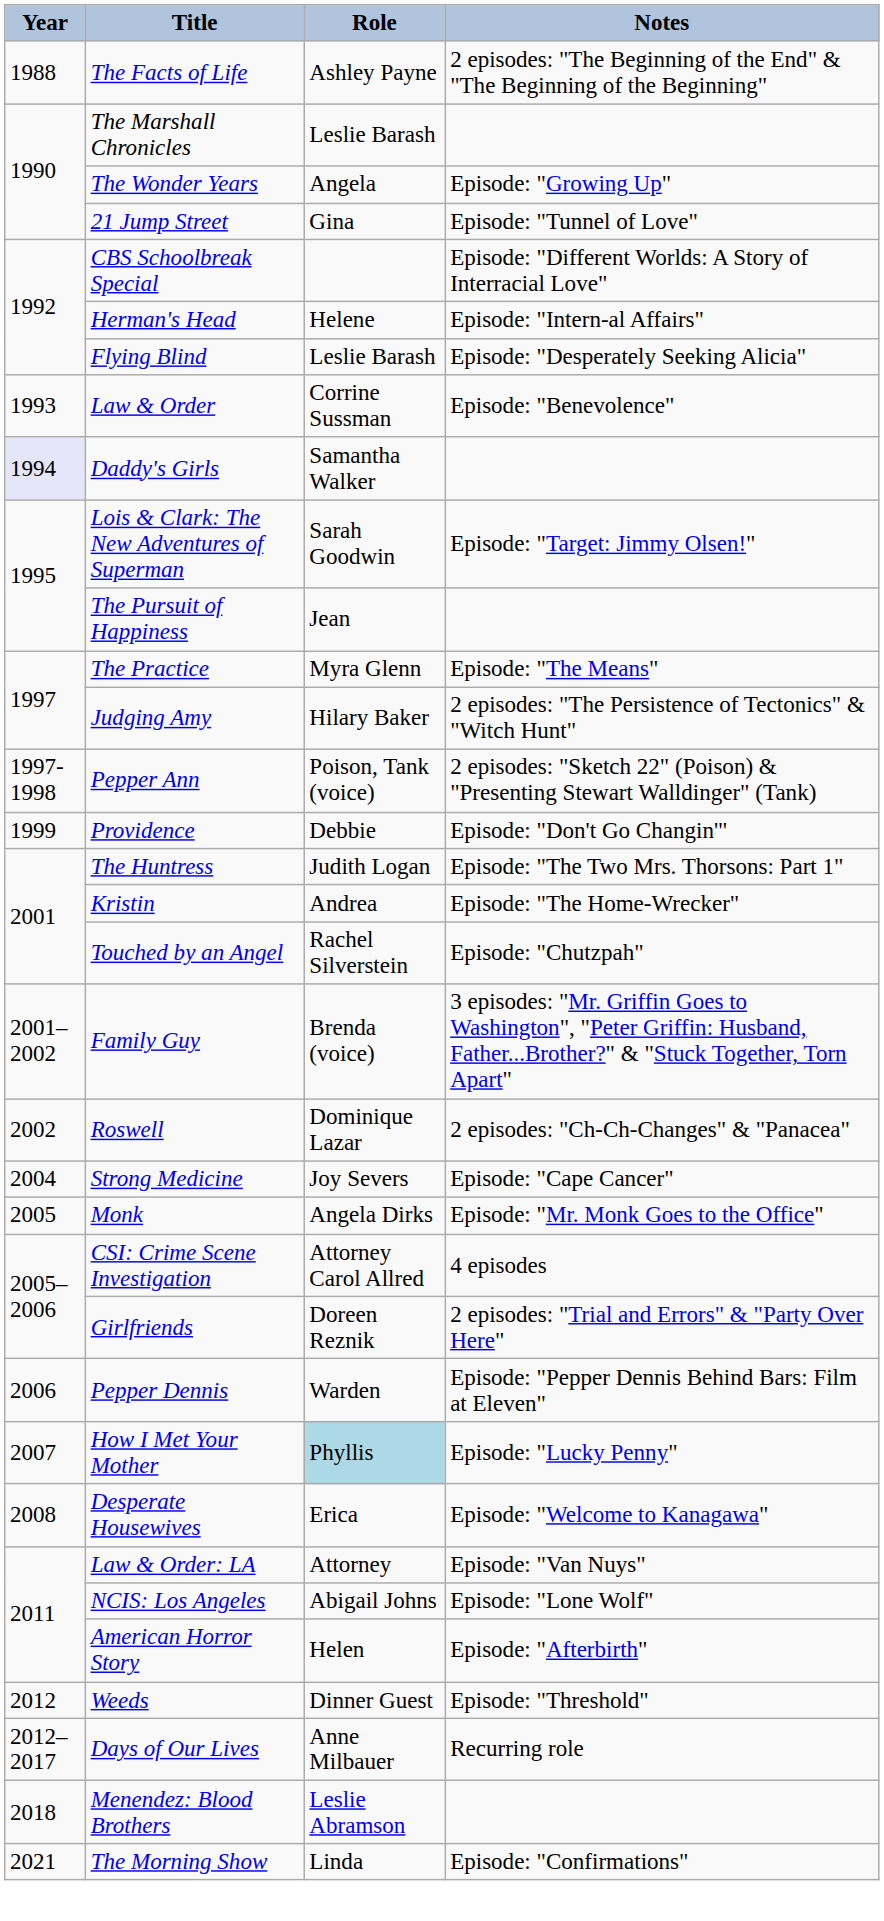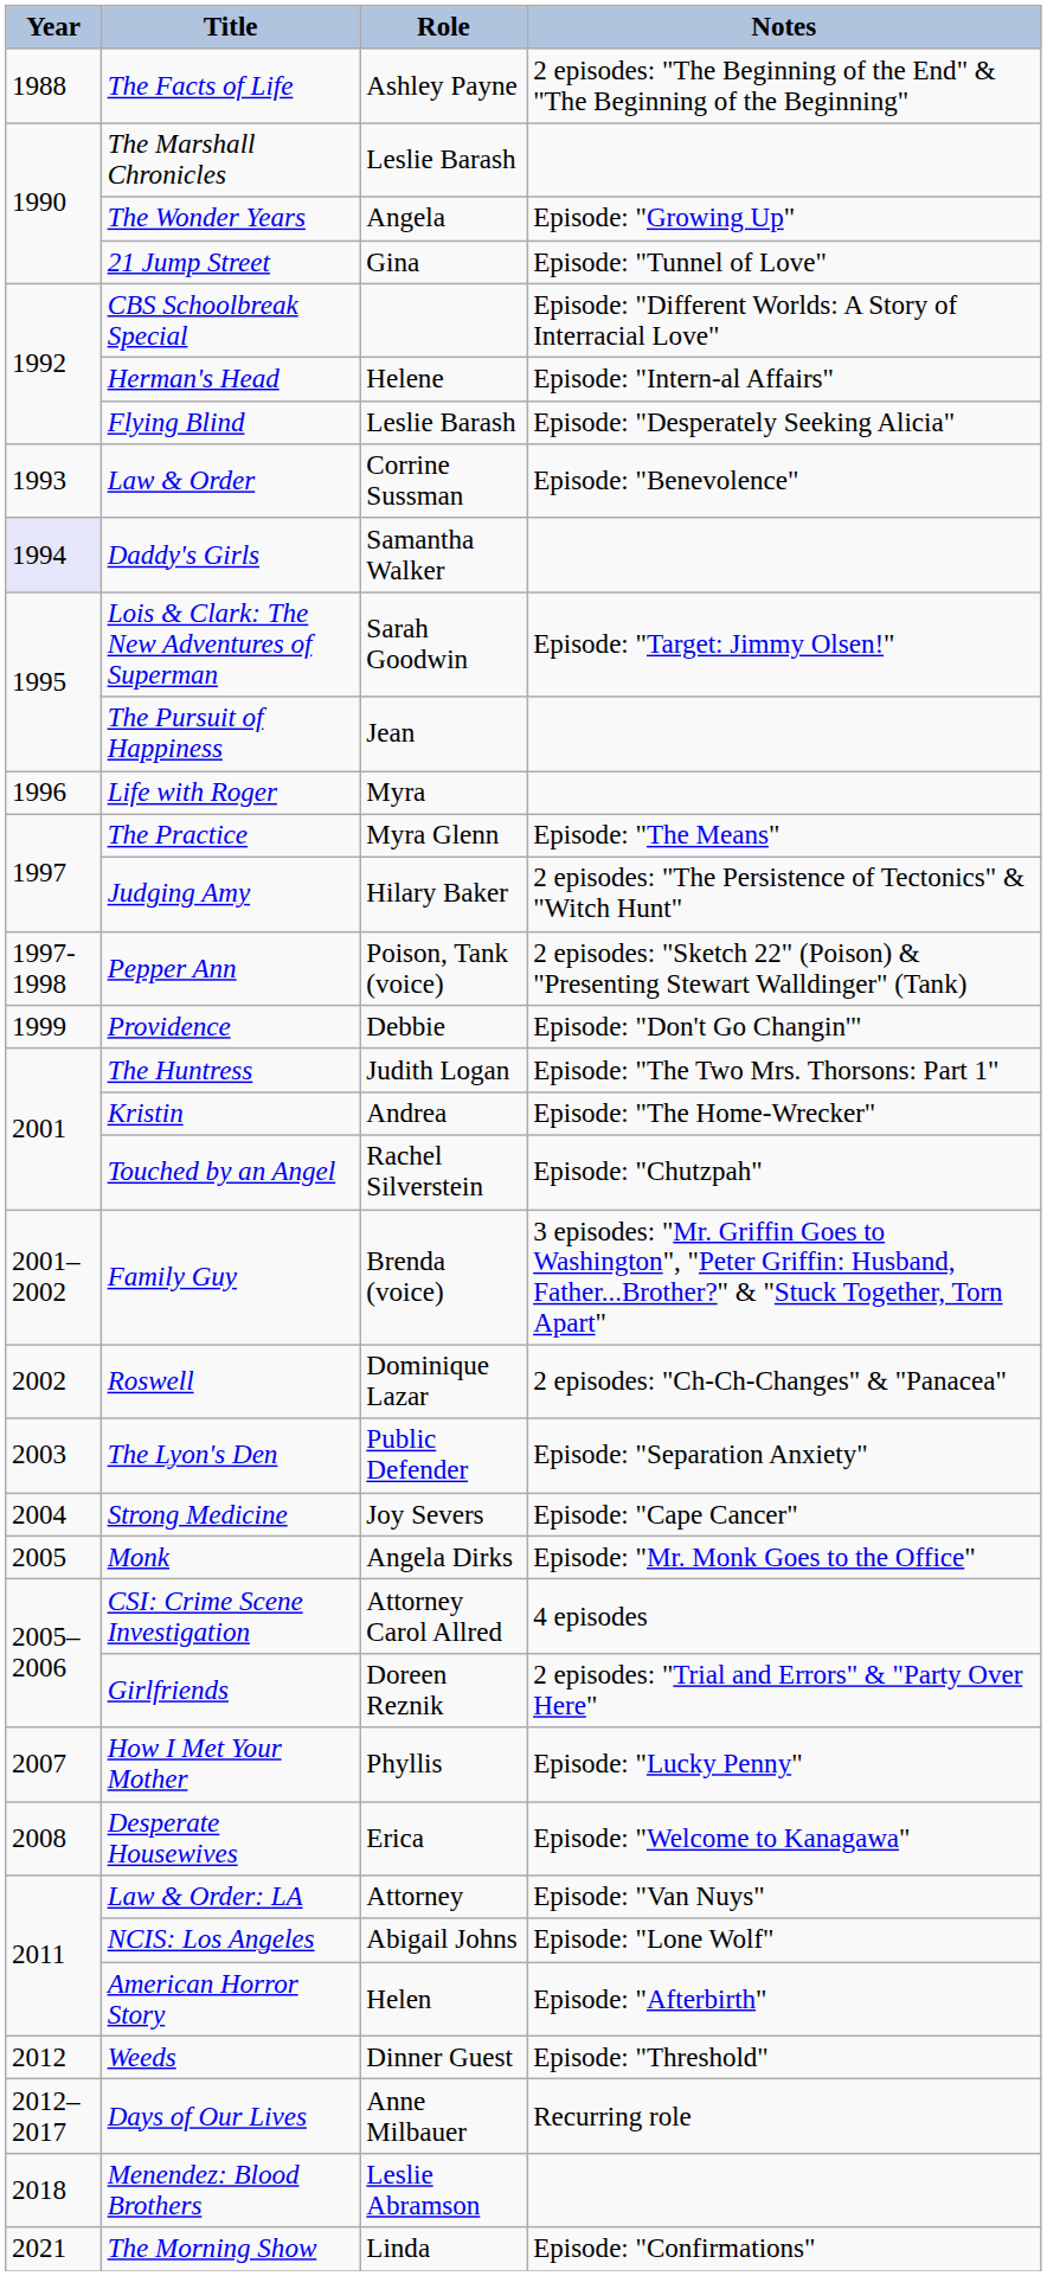 <table class="wikitable">
 <tr>
 <th style="background:#B0C4DE;">Year</th>
 <th style="background:#B0C4DE;">Title</th>
 <th style="background:#B0C4DE;">Role</th>
 <th style="background:#B0C4DE;">Notes</th>
 </tr>
 <tr>
 <td>1988</td>
 <td><em><a href='#'>The Facts of Life</a></em></td>
 <td>Ashley Payne</td>
 <td>2 episodes: "The Beginning of the End" & "The Beginning of the Beginning"</td>
 </tr>
 <tr>
 <td rowspan="3">1990</td>
 <td><em>The Marshall Chronicles</em></td>
 <td>Leslie Barash</td>
 <td></td>
 </tr>
 <tr>
 <td><em><a href='#'>The Wonder Years</a></em></td>
 <td>Angela</td>
 <td>Episode: "<a href='#'>Growing Up</a>"</td>
 </tr>
 <tr>
 <td><em><a href='#'>21 Jump Street</a></em></td>
 <td>Gina</td>
 <td>Episode: "Tunnel of Love"</td>
 </tr>
 <tr>
 <td rowspan="3">1992</td>
 <td><em><a href='#'>CBS Schoolbreak Special</a></em></td>
 <td></td>
 <td>Episode: "Different Worlds: A Story of Interracial Love"</td>
 </tr>
 <tr>
 <td><em><a href='#'>Herman's Head</a></em></td>
 <td>Helene</td>
 <td>Episode: "Intern-al Affairs"</td>
 </tr>
 <tr>
 <td><em><a href='#'>Flying Blind</a></em></td>
 <td>Leslie Barash</td>
 <td>Episode: "Desperately Seeking Alicia"</td>
 </tr>
 <tr>
 <td>1993</td>
 <td><em><a href='#'>Law & Order</a></em></td>
 <td>Corrine Sussman</td>
 <td>Episode: "Benevolence"</td>
 </tr>
 <tr>
 <td style="background: lavender;">1994</td>
 <td><em><a href='#'>Daddy's Girls</a></em></td>
 <td>Samantha Walker</td>
 <td></td>
 </tr>
 <tr>
 <td rowspan="2">1995</td>
 <td><em><a href='#'>Lois & Clark: The New Adventures of Superman</a></em></td>
 <td>Sarah Goodwin</td>
 <td>Episode: "<a href='#'>Target: Jimmy Olsen!</a>"</td>
 </tr>
 <tr>
 <td><em><a href='#'>The Pursuit of Happiness</a></em></td>
 <td>Jean</td>
 <td></td>
 </tr>
 <tr>
+<td>1996</td>
+<td><em><a href='#'>Life with Roger</a></em></td>
+<td>Myra</td>
+<td></td>
+</tr>
+<tr>
 <td rowspan="2">1997</td>
 <td><em><a href='#'>The Practice</a></em></td>
 <td>Myra Glenn</td>
 <td>Episode: "<a href='#'>The Means</a>"</td>
 </tr>
 <tr>
 <td><em><a href='#'>Judging Amy</a></em></td>
 <td>Hilary Baker</td>
 <td>2 episodes: "The Persistence of Tectonics" & "Witch Hunt"</td>
 </tr>
 <tr>
 <td>1997-1998</td>
 <td><em><a href='#'>Pepper Ann</a></em></td>
 <td>Poison, Tank (voice)</td>
 <td>2 episodes: "Sketch 22" (Poison) & "Presenting Stewart Walldinger" (Tank)</td>
 </tr>
 <tr>
 <td>1999</td>
 <td><em><a href='#'>Providence</a></em></td>
 <td>Debbie</td>
 <td>Episode: "Don't Go Changin'"</td>
 </tr>
 <tr>
 <td rowspan="3">2001</td>
 <td><em><a href='#'>The Huntress</a></em></td>
 <td>Judith Logan</td>
 <td>Episode: "The Two Mrs. Thorsons: Part 1"</td>
 </tr>
 <tr>
 <td><em><a href='#'>Kristin</a></em></td>
 <td>Andrea</td>
 <td>Episode: "The Home-Wrecker"</td>
 </tr>
 <tr>
 <td><em><a href='#'>Touched by an Angel</a></em></td>
 <td>Rachel Silverstein</td>
 <td>Episode: "Chutzpah"</td>
 </tr>
 <tr>
 <td>2001–2002</td>
 <td><em><a href='#'>Family Guy</a></em></td>
 <td>Brenda (voice)</td>
 <td>3 episodes: "<a href='#'>Mr. Griffin Goes to Washington</a>", "<a href='#'>Peter Griffin: Husband, Father...Brother?</a>" & "<a href='#'>Stuck Together, Torn Apart</a>"</td>
 </tr>
 <tr>
 <td>2002</td>
 <td><em><a href='#'>Roswell</a></em></td>
 <td>Dominique Lazar</td>
 <td>2 episodes: "Ch-Ch-Changes" & "Panacea"</td>
 </tr>
 <tr>
+<td>2003</td>
+<td><em><a href='#'>The Lyon's Den</a></em></td>
+<td><a href='#'>Public Defender</a></td>
+<td>Episode: "Separation Anxiety"</td>
+</tr>
+<tr>
 <td>2004</td>
 <td><em><a href='#'>Strong Medicine</a></em></td>
 <td>Joy Severs</td>
 <td>Episode: "Cape Cancer"</td>
 </tr>
 <tr>
 <td>2005</td>
 <td><em><a href='#'>Monk</a></em></td>
 <td>Angela Dirks</td>
 <td>Episode: "<a href='#'>Mr. Monk Goes to the Office</a>"</td>
 </tr>
 <tr>
 <td rowspan="2">2005–2006</td>
 <td><em><a href='#'>CSI: Crime Scene Investigation</a></em></td>
 <td>Attorney Carol Allred</td>
 <td>4 episodes</td>
 </tr>
 <tr>
 <td><em><a href='#'>Girlfriends</a></em></td>
 <td>Doreen Reznik</td>
 <td>2 episodes: "<a href='#'>Trial and Errors" & "Party Over Here</a>"</td>
 </tr>
 <tr>
-<td>2006</td>
-<td><em><a href='#'>Pepper Dennis</a></em></td>
-<td>Warden</td>
-<td>Episode: "Pepper Dennis Behind Bars: Film at Eleven"</td>
-</tr>
-<tr>
 <td>2007</td>
 <td><em><a href='#'>How I Met Your Mother</a></em></td>
-<td style="background: lightblue;">Phyllis</td>
+<td>Phyllis</td>
 <td>Episode: "<a href='#'>Lucky Penny</a>"</td>
 </tr>
 <tr>
 <td>2008</td>
 <td><em><a href='#'>Desperate Housewives</a></em></td>
 <td>Erica</td>
 <td>Episode: "<a href='#'>Welcome to Kanagawa</a>"</td>
 </tr>
 <tr>
 <td rowspan="3">2011</td>
 <td><em><a href='#'>Law & Order: LA</a></em></td>
 <td>Attorney</td>
 <td>Episode: "Van Nuys"</td>
 </tr>
 <tr>
 <td><em><a href='#'>NCIS: Los Angeles</a></em></td>
 <td>Abigail Johns</td>
 <td>Episode: "Lone Wolf"</td>
 </tr>
 <tr>
 <td><em><a href='#'>American Horror Story</a></em></td>
 <td>Helen</td>
 <td>Episode: "<a href='#'>Afterbirth</a>"</td>
 </tr>
 <tr>
 <td>2012</td>
 <td><em><a href='#'>Weeds</a></em></td>
 <td>Dinner Guest</td>
 <td>Episode: "Threshold"</td>
 </tr>
 <tr>
 <td>2012–2017</td>
 <td><em><a href='#'>Days of Our Lives</a></em></td>
 <td>Anne Milbauer</td>
 <td>Recurring role</td>
 </tr>
 <tr>
 <td>2018</td>
 <td><em><a href='#'>Menendez: Blood Brothers</a></em></td>
 <td><a href='#'>Leslie Abramson</a></td>
 </tr>
 <tr>
 <td>2021</td>
 <td><em><a href='#'>The Morning Show</a></em></td>
 <td>Linda</td>
 <td>Episode: "Confirmations"</td>
 </tr>
 </table>
